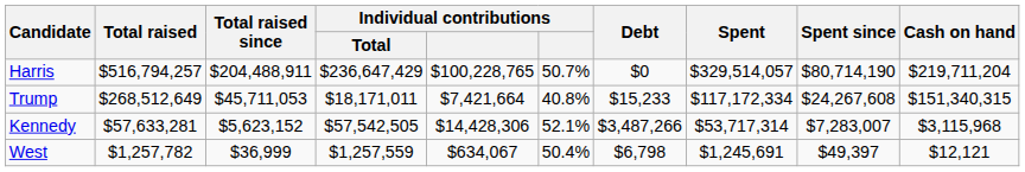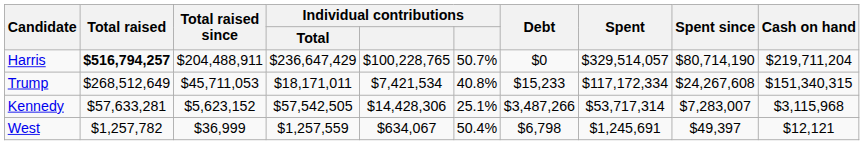 <table class="wikitable sortable" style="text-align:center;">
 <tr>
 <th scope="col" rowspan=2>Candidate</th>
 <th scope="col" data-sort-type=currency rowspan=2>Total raised</th>
 <th scope="col" data-sort-type=currency rowspan=2>Total raised<br>since </th>
 <th scope="col" colspan=3>Individual contributions</th>
 <th scope="col" data-sort-type=currency rowspan=2>Debt</th>
 <th scope="col" data-sort-type=currency rowspan=2>Spent</th>
 <th scope="col" data-sort-type=currency rowspan=2>Spent since<br></th>
 <th scope="col" data-sort-type=currency rowspan=2>Cash on hand</th>
 </tr>
 <tr>
 <th scope="col" data-sort-type=currency>Total</th>
 <th scope="col" data-sort-type=currency></th>
 <th scope="col" data-sort-type=number></th>
 </tr>
 <tr>
 <td style="text-align: left;"><a href='#'>Harris</a></td>
-<td>$516,794,257</td>
+<td><strong>$516,794,257</strong></td>
 <td>$204,488,911</td>
 <td>$236,647,429</td>
 <td>$100,228,765</td>
 <td>50.7%</td>
 <td>$0</td>
 <td>$329,514,057</td>
 <td>$80,714,190</td>
 <td>$219,711,204</td>
 </tr>
 <tr>
 <td style="text-align: left;"><a href='#'>Trump</a></td>
 <td>$268,512,649</td>
 <td>$45,711,053</td>
 <td>$18,171,011</td>
-<td>$7,421,664</td>
+<td>$7,421,534</td>
 <td>40.8%</td>
 <td>$15,233</td>
 <td>$117,172,334</td>
 <td>$24,267,608</td>
 <td>$151,340,315</td>
 </tr>
 <tr>
 <td style="text-align: left;"><a href='#'>Kennedy</a></td>
 <td>$57,633,281</td>
 <td>$5,623,152</td>
 <td>$57,542,505</td>
 <td>$14,428,306</td>
-<td>52.1%</td>
+<td>25.1%</td>
 <td>$3,487,266</td>
 <td>$53,717,314</td>
 <td>$7,283,007</td>
 <td>$3,115,968</td>
 </tr>
 <tr>
 <td style="text-align: left;"><a href='#'>West</a></td>
 <td>$1,257,782</td>
 <td>$36,999</td>
 <td>$1,257,559</td>
 <td>$634,067</td>
 <td>50.4%</td>
 <td>$6,798</td>
 <td>$1,245,691</td>
 <td>$49,397</td>
 <td>$12,121</td>
 </tr>
 </table>
